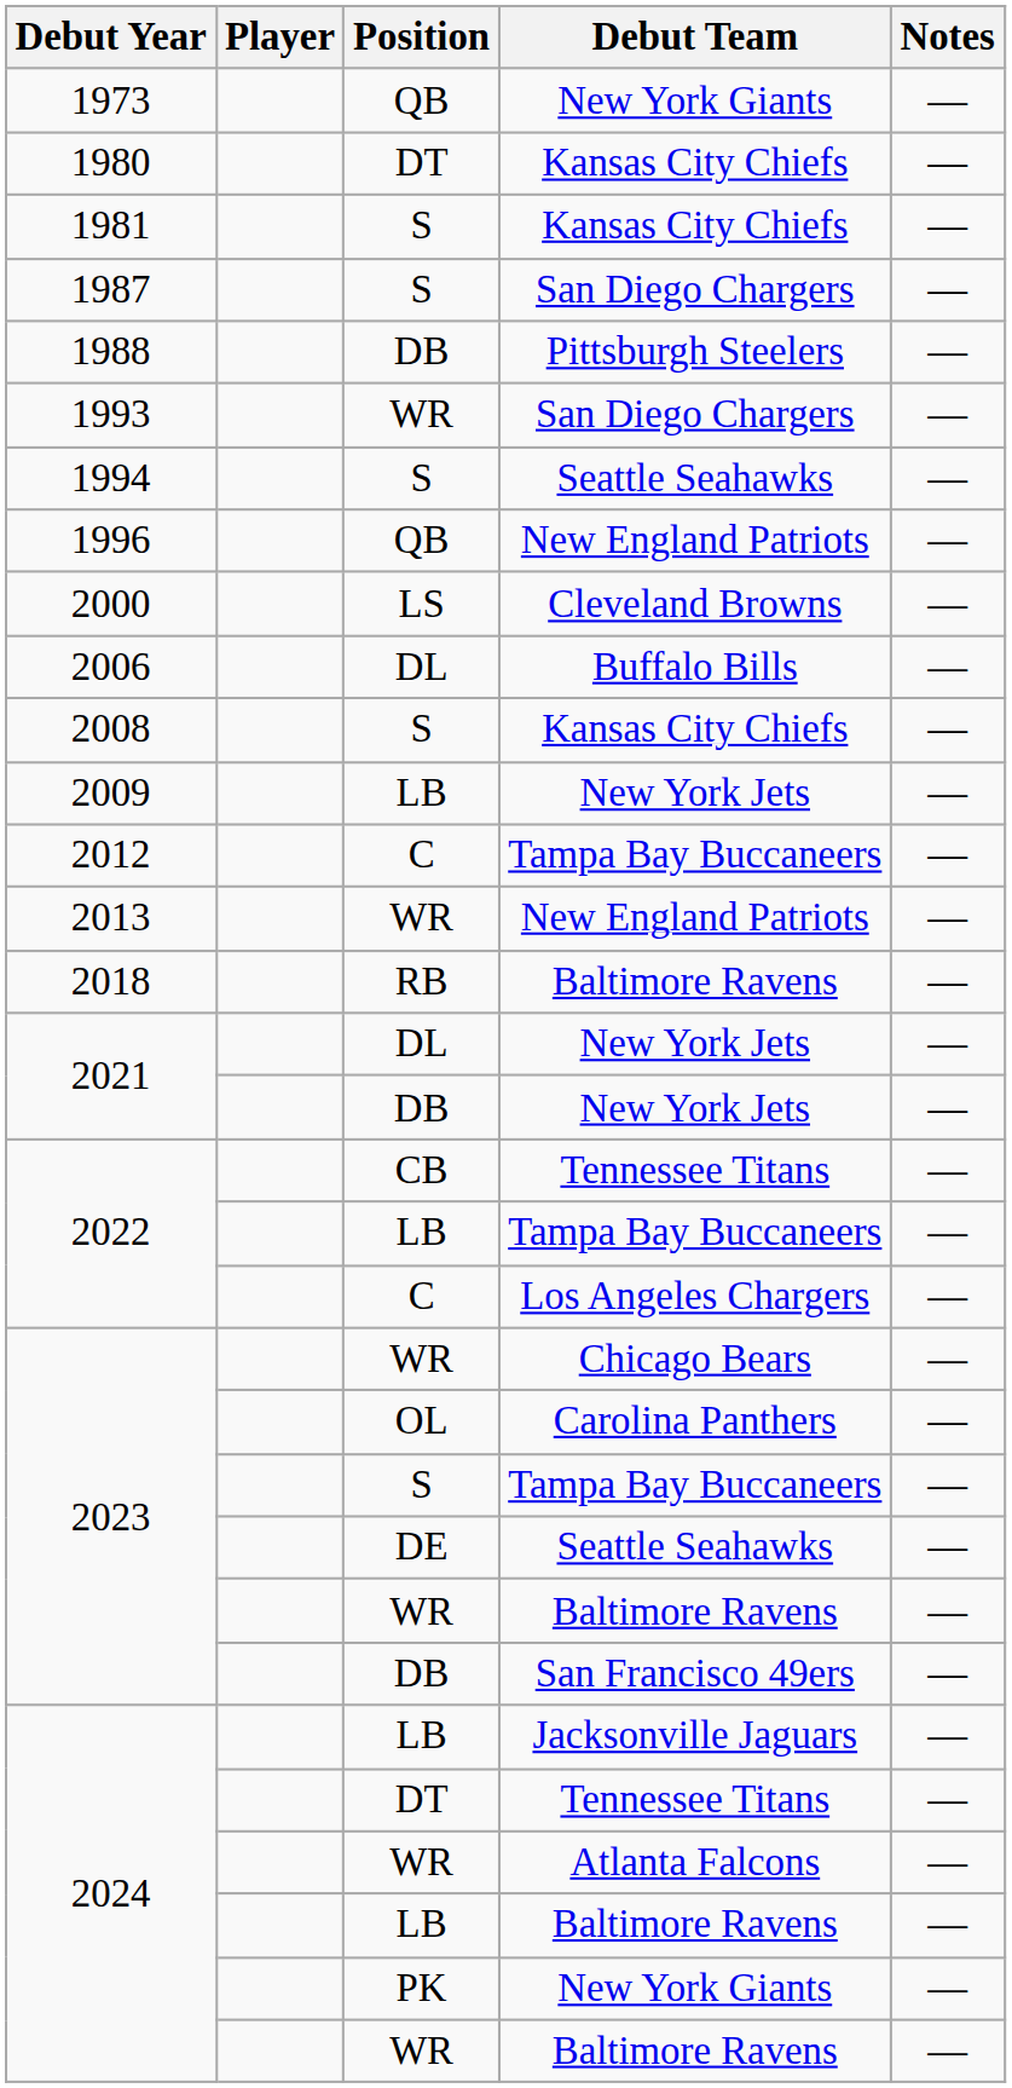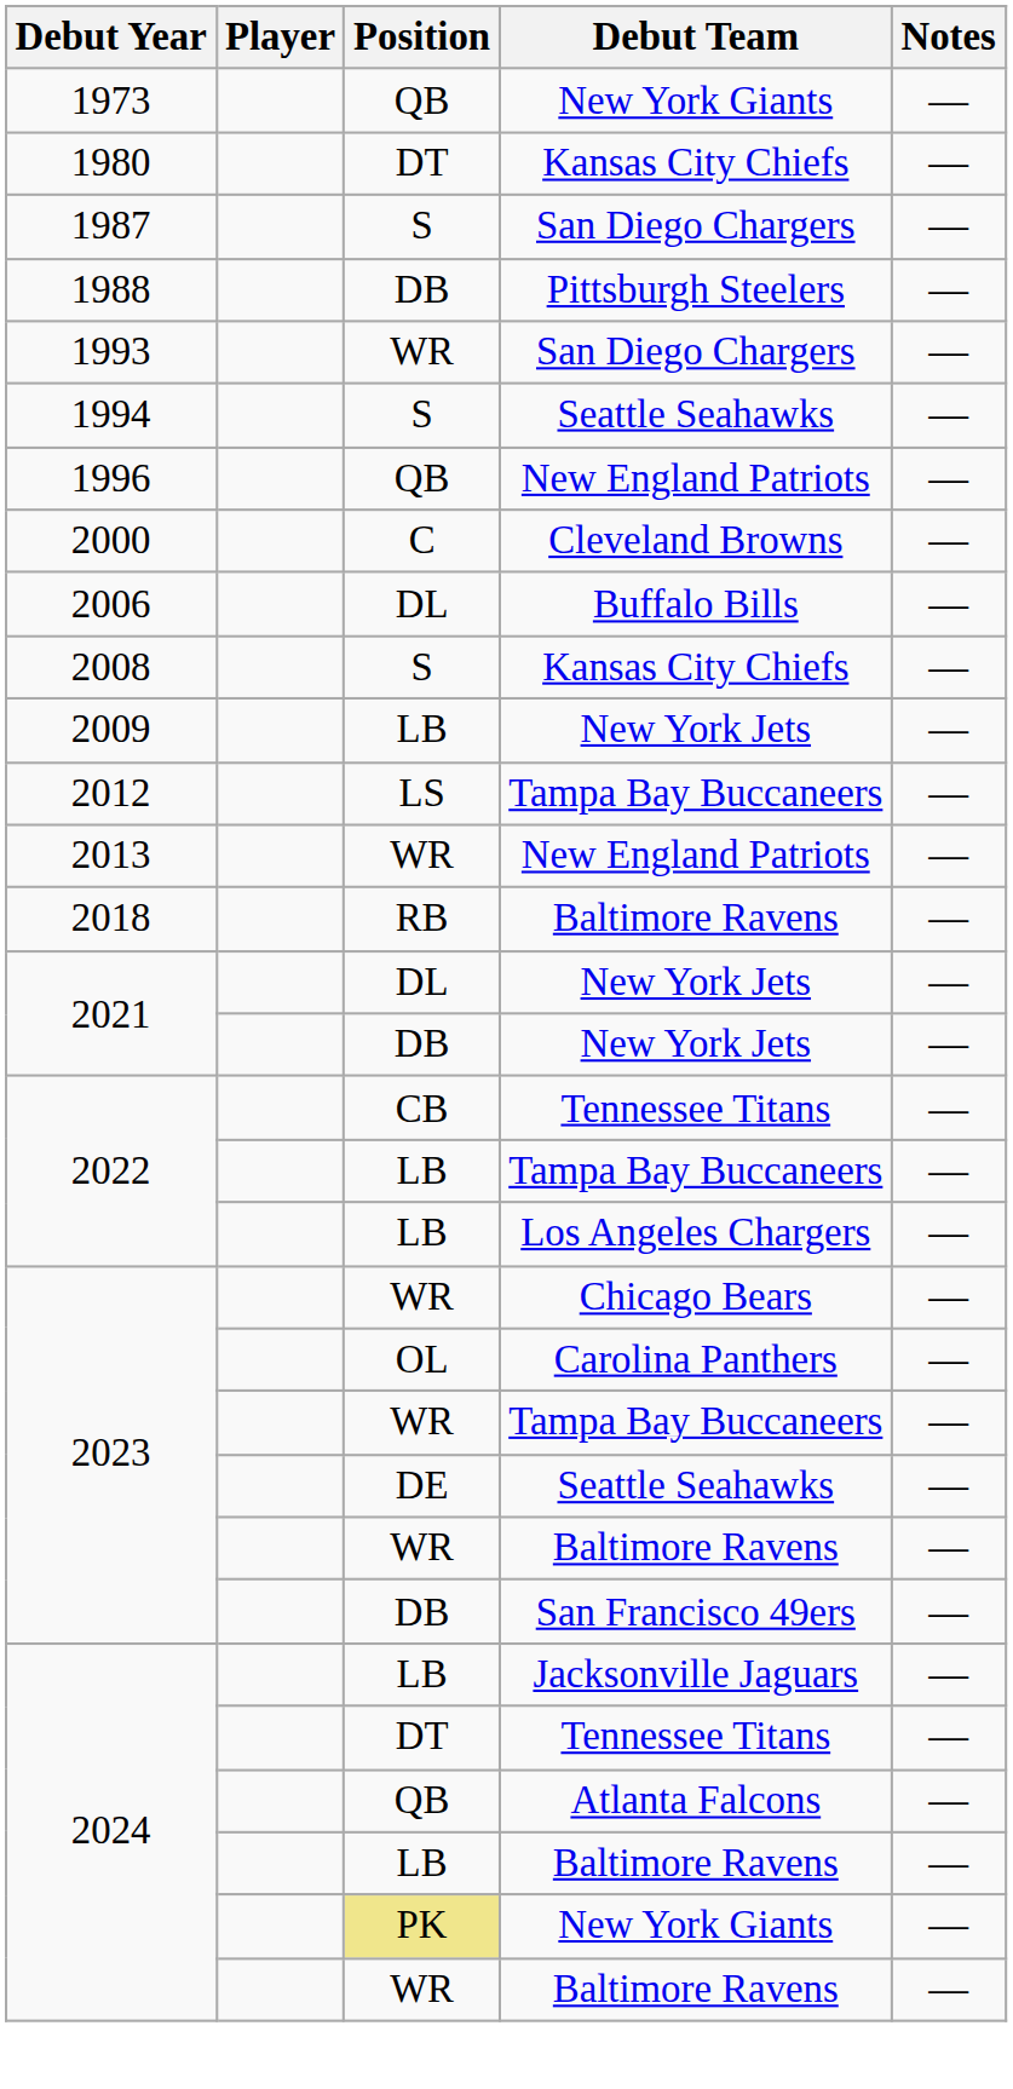 <table class="wikitable sortable" style="text-align: center;">
 <tr>
 <th>Debut Year</th>
 <th>Player</th>
 <th>Position</th>
 <th>Debut Team</th>
 <th>Notes</th>
 </tr>
 <tr>
 <td align="center">1973</td>
 <td align="center"></td>
 <td align="center">QB</td>
 <td align="center"><a href='#'>New York Giants</a></td>
 <td align="center">—</td>
 </tr>
 <tr>
 <td align="center">1980</td>
 <td align="center"></td>
 <td align="center">DT</td>
-<td align="center"><a href='#'>Kansas City Chiefs</a></td>
-<td align="center">—</td>
-</tr>
-<tr>
-<td align="center">1981</td>
-<td align="center"></td>
-<td align="center">S</td>
 <td align="center"><a href='#'>Kansas City Chiefs</a></td>
 <td align="center">—</td>
 </tr>
 <tr>
 <td align="center">1987</td>
 <td align="center"></td>
 <td align="center">S</td>
 <td align="center"><a href='#'>San Diego Chargers</a></td>
 <td align="center">—</td>
 </tr>
 <tr>
 <td align="center">1988</td>
 <td align="center"></td>
 <td align="center">DB</td>
 <td align="center"><a href='#'>Pittsburgh Steelers</a></td>
 <td align="center">—</td>
 </tr>
 <tr>
 <td align="center">1993</td>
 <td align="center"></td>
 <td align="center">WR</td>
 <td align="center"><a href='#'>San Diego Chargers</a></td>
 <td align="center">—</td>
 </tr>
 <tr>
 <td align="center">1994</td>
 <td align="center"></td>
 <td align="center">S</td>
 <td align="center"><a href='#'>Seattle Seahawks</a></td>
 <td align="center">—</td>
 </tr>
 <tr>
 <td align="center">1996</td>
 <td align="center"></td>
 <td align="center">QB</td>
 <td align="center"><a href='#'>New England Patriots</a></td>
 <td align="center">—</td>
 </tr>
 <tr>
 <td align="center">2000</td>
 <td align="center"></td>
-<td align="center">LS</td>
+<td align="center">C</td>
 <td align="center"><a href='#'>Cleveland Browns</a></td>
 <td align="center">—</td>
 </tr>
 <tr>
 <td align="center">2006</td>
 <td align="center"></td>
 <td align="center">DL</td>
 <td align="center"><a href='#'>Buffalo Bills</a></td>
 <td align="center">—</td>
 </tr>
 <tr>
 <td align="center">2008</td>
 <td align="center"></td>
 <td align="center">S</td>
 <td align="center"><a href='#'>Kansas City Chiefs</a></td>
 <td align="center">—</td>
 </tr>
 <tr>
 <td align="center">2009</td>
 <td align="center"></td>
 <td align="center">LB</td>
 <td align="center"><a href='#'>New York Jets</a></td>
 <td align="center">—</td>
 </tr>
 <tr>
 <td align="center">2012</td>
 <td align="center"></td>
-<td align="center">C</td>
+<td align="center">LS</td>
 <td align="center"><a href='#'>Tampa Bay Buccaneers</a></td>
 <td align="center">—</td>
 </tr>
 <tr>
 <td align="center">2013</td>
 <td align="center"></td>
 <td align="center">WR</td>
 <td align="center"><a href='#'>New England Patriots</a></td>
 <td align="center">—</td>
 </tr>
 <tr>
 <td align="center">2018</td>
 <td align="center"></td>
 <td align="center">RB</td>
 <td align="center"><a href='#'>Baltimore Ravens</a></td>
 <td align="center">—</td>
 </tr>
 <tr>
 <td rowspan="2">2021</td>
 <td align="center"></td>
 <td align="center">DL</td>
 <td align="center"><a href='#'>New York Jets</a></td>
 <td align="center">—</td>
 </tr>
 <tr>
 <td align="center"></td>
 <td align="center">DB</td>
 <td align="center"><a href='#'>New York Jets</a></td>
 <td align="center">—</td>
 </tr>
 <tr>
 <td rowspan="3">2022</td>
 <td align="center"></td>
 <td align="center">CB</td>
 <td align="center"><a href='#'>Tennessee Titans</a></td>
 <td align="center">—</td>
 </tr>
 <tr>
 <td align="center"></td>
 <td align="center">LB</td>
 <td align="center"><a href='#'>Tampa Bay Buccaneers</a></td>
 <td align="center">—</td>
 </tr>
 <tr>
 <td align="center"></td>
-<td align="center">C</td>
+<td align="center">LB</td>
 <td align="center"><a href='#'>Los Angeles Chargers</a></td>
 <td align="center">—</td>
 </tr>
 <tr>
 <td rowspan="6">2023</td>
 <td align="center"></td>
 <td align="center">WR</td>
 <td align="center"><a href='#'>Chicago Bears</a></td>
 <td align="center">—</td>
 </tr>
 <tr>
 <td align="center"></td>
 <td align="center">OL</td>
 <td align="center"><a href='#'>Carolina Panthers</a></td>
 <td align="center">—</td>
 </tr>
 <tr>
 <td align="center"></td>
-<td align="center">S</td>
+<td align="center">WR</td>
 <td align="center"><a href='#'>Tampa Bay Buccaneers</a></td>
 <td align="center">—</td>
 </tr>
 <tr>
 <td align="center"></td>
 <td align="center">DE</td>
 <td align="center"><a href='#'>Seattle Seahawks</a></td>
 <td align="center">—</td>
 </tr>
 <tr>
 <td align="center"></td>
 <td align="center">WR</td>
 <td align="center"><a href='#'>Baltimore Ravens</a></td>
 <td align="center">—</td>
 </tr>
 <tr>
 <td align="center"></td>
 <td align="center">DB</td>
 <td align="center"><a href='#'>San Francisco 49ers</a></td>
 <td align="center">—</td>
 </tr>
 <tr>
 <td rowspan="6">2024</td>
 <td align="center"></td>
 <td align="center">LB</td>
 <td align="center"><a href='#'>Jacksonville Jaguars</a></td>
 <td align="center">—</td>
 </tr>
 <tr>
 <td align="center"></td>
 <td align="center">DT</td>
 <td align="center"><a href='#'>Tennessee Titans</a></td>
 <td align="center">—</td>
 </tr>
 <tr>
 <td align="center"></td>
-<td align="center">WR</td>
+<td align="center">QB</td>
 <td align="center"><a href='#'>Atlanta Falcons</a></td>
 <td align="center">—</td>
 </tr>
 <tr>
 <td align="center"></td>
 <td align="center">LB</td>
 <td align="center"><a href='#'>Baltimore Ravens</a></td>
 <td align="center">—</td>
 </tr>
 <tr>
 <td align="center"></td>
-<td align="center">PK</td>
+<td align="center" style="background: khaki;">PK</td>
 <td align="center"><a href='#'>New York Giants</a></td>
 <td align="center">—</td>
 </tr>
 <tr>
 <td align="center"></td>
 <td align="center">WR</td>
 <td align="center"><a href='#'>Baltimore Ravens</a></td>
 <td align="center">—</td>
 </tr>
 </table>
